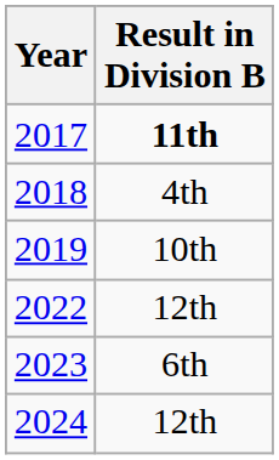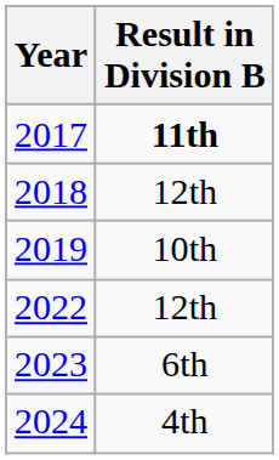 <table class="wikitable" style="text-align:center">
 <tr>
 <th>Year</th>
 <th>Result in<br>Division B</th>
 </tr>
 <tr>
 <td><a href='#'>2017</a></td>
 <td><strong>11th</strong></td>
 </tr>
 <tr>
 <td><a href='#'>2018</a></td>
-<td>4th</td>
+<td>12th</td>
 </tr>
 <tr>
 <td><a href='#'>2019</a></td>
 <td>10th</td>
 </tr>
 <tr>
 <td><a href='#'>2022</a></td>
 <td>12th</td>
 </tr>
 <tr>
 <td><a href='#'>2023</a></td>
 <td>6th</td>
 </tr>
 <tr>
 <td><a href='#'>2024</a></td>
-<td>12th</td>
+<td>4th</td>
 </tr>
 </table>
